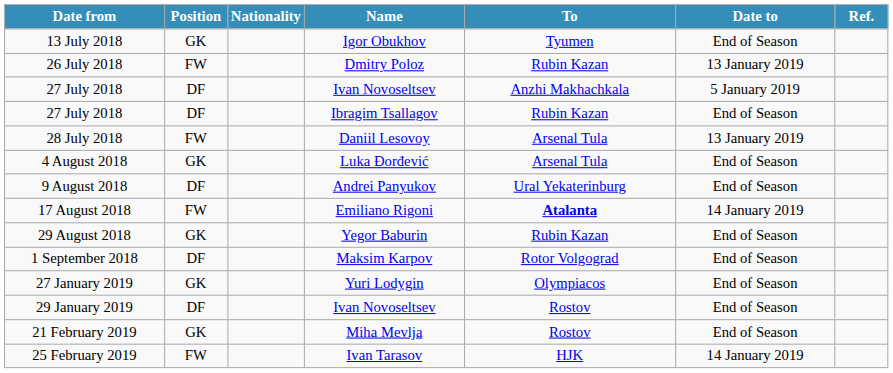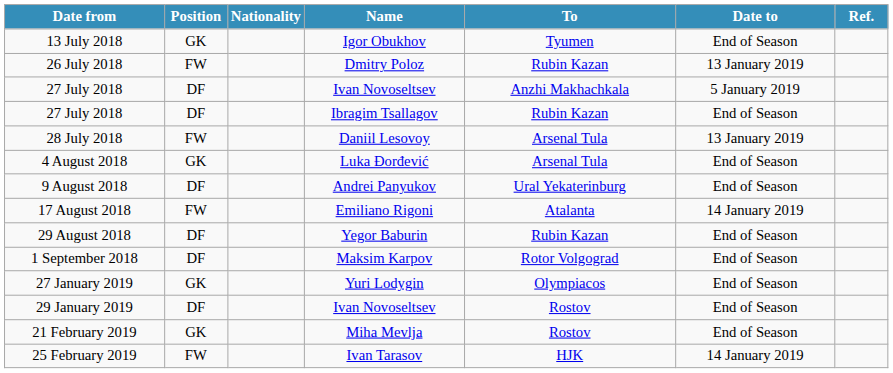 <table class="wikitable" style="text-align:center; font-size:90%; ">
 <tr>
 <th style="background:#348EB9; color:white; width:150px;">Date from</th>
 <th style="background:#348EB9; color:white; width:55px;">Position</th>
 <th style="background:#348EB9; color:white; width:55px;">Nationality</th>
 <th style="background:#348EB9; color:white; width:150px;">Name</th>
 <th style="background:#348EB9; color:white; width:200px;">To</th>
 <th style="background:#348EB9; color:white; width:150px;">Date to</th>
 <th style="background:#348EB9; color:white; width:45px;">Ref.</th>
 </tr>
 <tr>
 <td>13 July 2018</td>
 <td>GK</td>
 <td></td>
 <td><a href='#'>Igor Obukhov</a></td>
 <td><a href='#'>Tyumen</a></td>
 <td>End of Season</td>
 <td></td>
 </tr>
 <tr>
 <td>26 July 2018</td>
 <td>FW</td>
 <td></td>
 <td><a href='#'>Dmitry Poloz</a></td>
 <td><a href='#'>Rubin Kazan</a></td>
 <td>13 January 2019</td>
 <td></td>
 </tr>
 <tr>
 <td>27 July 2018</td>
 <td>DF</td>
 <td></td>
 <td><a href='#'>Ivan Novoseltsev</a></td>
 <td><a href='#'>Anzhi Makhachkala</a></td>
 <td>5 January 2019</td>
 <td></td>
 </tr>
 <tr>
 <td>27 July 2018</td>
 <td>DF</td>
 <td></td>
 <td><a href='#'>Ibragim Tsallagov</a></td>
 <td><a href='#'>Rubin Kazan</a></td>
 <td>End of Season</td>
 <td></td>
 </tr>
 <tr>
 <td>28 July 2018</td>
 <td>FW</td>
 <td></td>
 <td><a href='#'>Daniil Lesovoy</a></td>
 <td><a href='#'>Arsenal Tula</a></td>
 <td>13 January 2019</td>
 <td></td>
 </tr>
 <tr>
 <td>4 August 2018</td>
 <td>GK</td>
 <td></td>
 <td><a href='#'>Luka Đorđević</a></td>
 <td><a href='#'>Arsenal Tula</a></td>
 <td>End of Season</td>
 <td></td>
 </tr>
 <tr>
 <td>9 August 2018</td>
 <td>DF</td>
 <td></td>
 <td><a href='#'>Andrei Panyukov</a></td>
 <td><a href='#'>Ural Yekaterinburg</a></td>
 <td>End of Season</td>
 <td></td>
 </tr>
 <tr>
 <td>17 August 2018</td>
 <td>FW</td>
 <td></td>
 <td><a href='#'>Emiliano Rigoni</a></td>
-<td><strong><a href='#'>Atalanta</a></strong></td>
+<td><a href='#'>Atalanta</a></td>
 <td>14 January 2019</td>
 <td></td>
 </tr>
 <tr>
 <td>29 August 2018</td>
-<td>GK</td>
+<td>DF</td>
 <td></td>
 <td><a href='#'>Yegor Baburin</a></td>
 <td><a href='#'>Rubin Kazan</a></td>
 <td>End of Season</td>
 <td></td>
 </tr>
 <tr>
 <td>1 September 2018</td>
 <td>DF</td>
 <td></td>
 <td><a href='#'>Maksim Karpov</a></td>
 <td><a href='#'>Rotor Volgograd</a></td>
 <td>End of Season</td>
 <td></td>
 </tr>
 <tr>
 <td>27 January 2019</td>
 <td>GK</td>
 <td></td>
 <td><a href='#'>Yuri Lodygin</a></td>
 <td><a href='#'>Olympiacos</a></td>
 <td>End of Season</td>
 <td></td>
 </tr>
 <tr>
 <td>29 January 2019</td>
 <td>DF</td>
 <td></td>
 <td><a href='#'>Ivan Novoseltsev</a></td>
 <td><a href='#'>Rostov</a></td>
 <td>End of Season</td>
 <td></td>
 </tr>
 <tr>
 <td>21 February 2019</td>
 <td>GK</td>
 <td></td>
 <td><a href='#'>Miha Mevlja</a></td>
 <td><a href='#'>Rostov</a></td>
 <td>End of Season</td>
 <td></td>
 </tr>
 <tr>
 <td>25 February 2019</td>
 <td>FW</td>
 <td></td>
 <td><a href='#'>Ivan Tarasov</a></td>
 <td><a href='#'>HJK</a></td>
 <td>14 January 2019</td>
 <td></td>
 </tr>
 </table>
